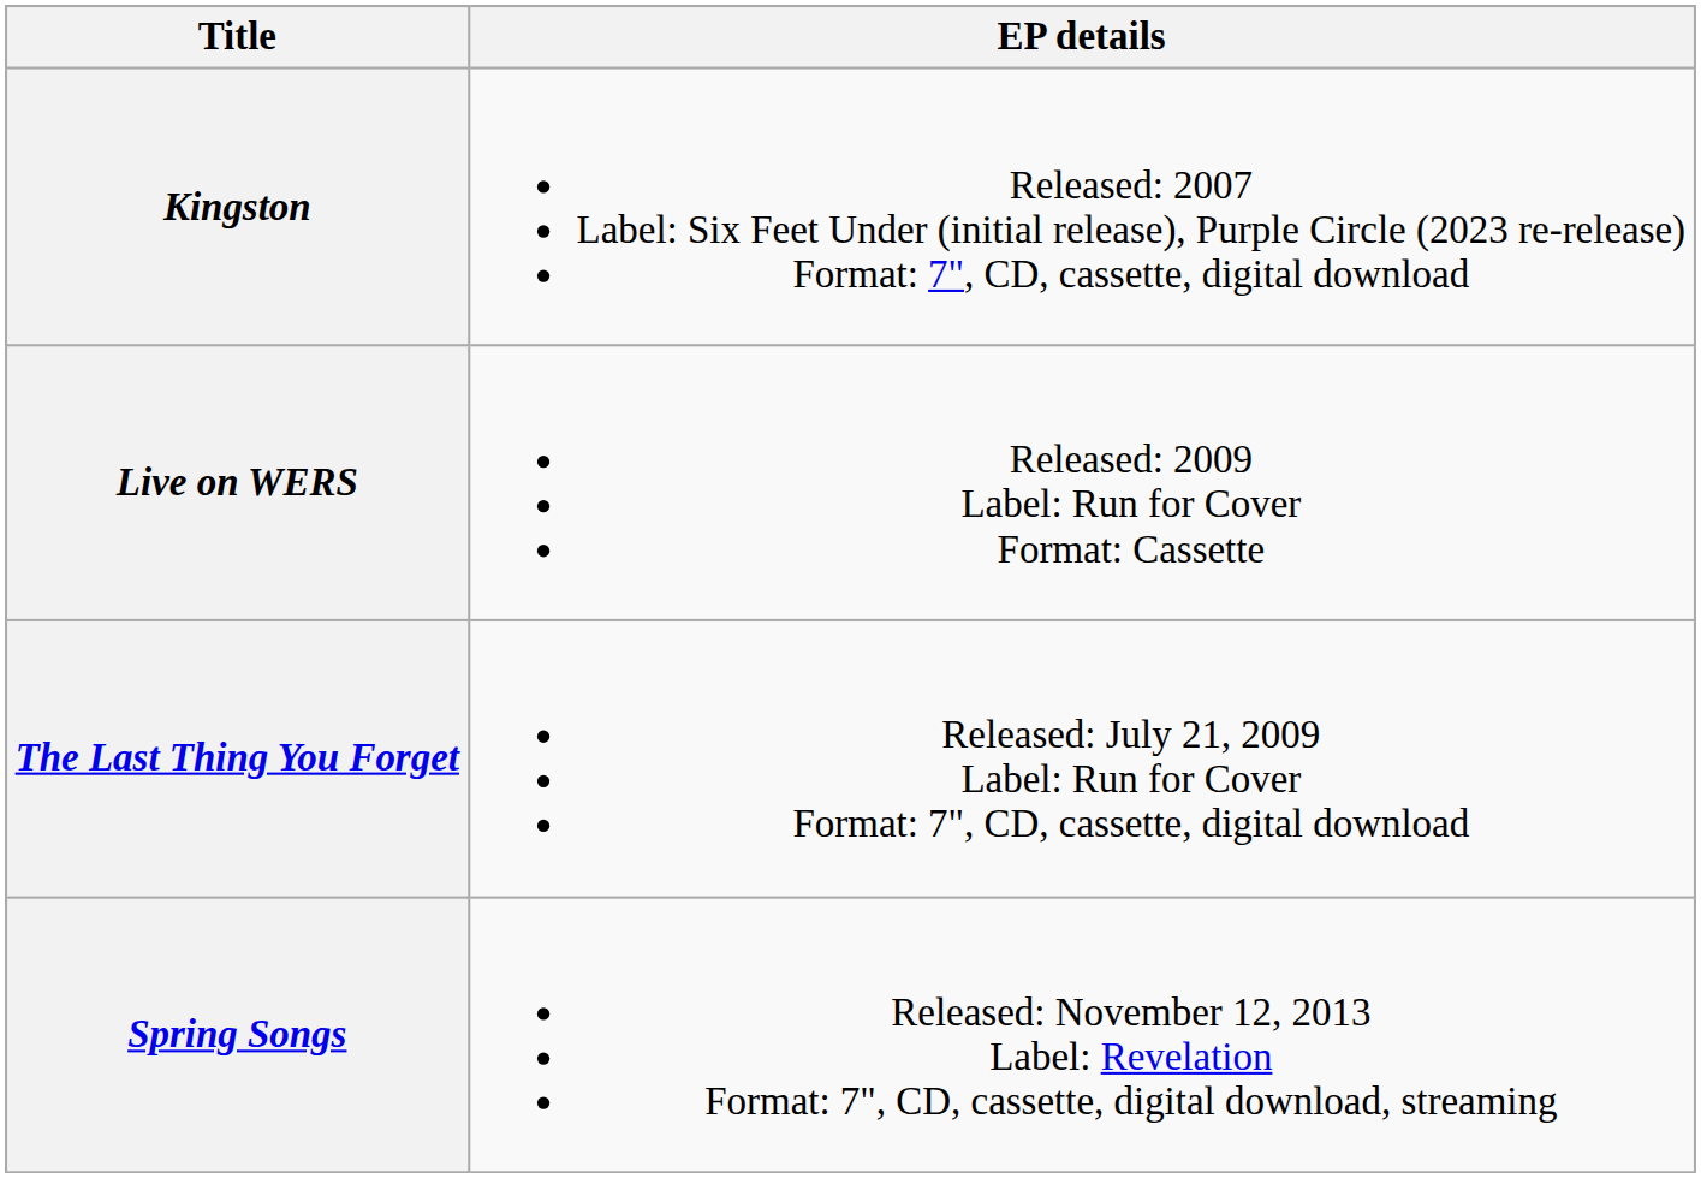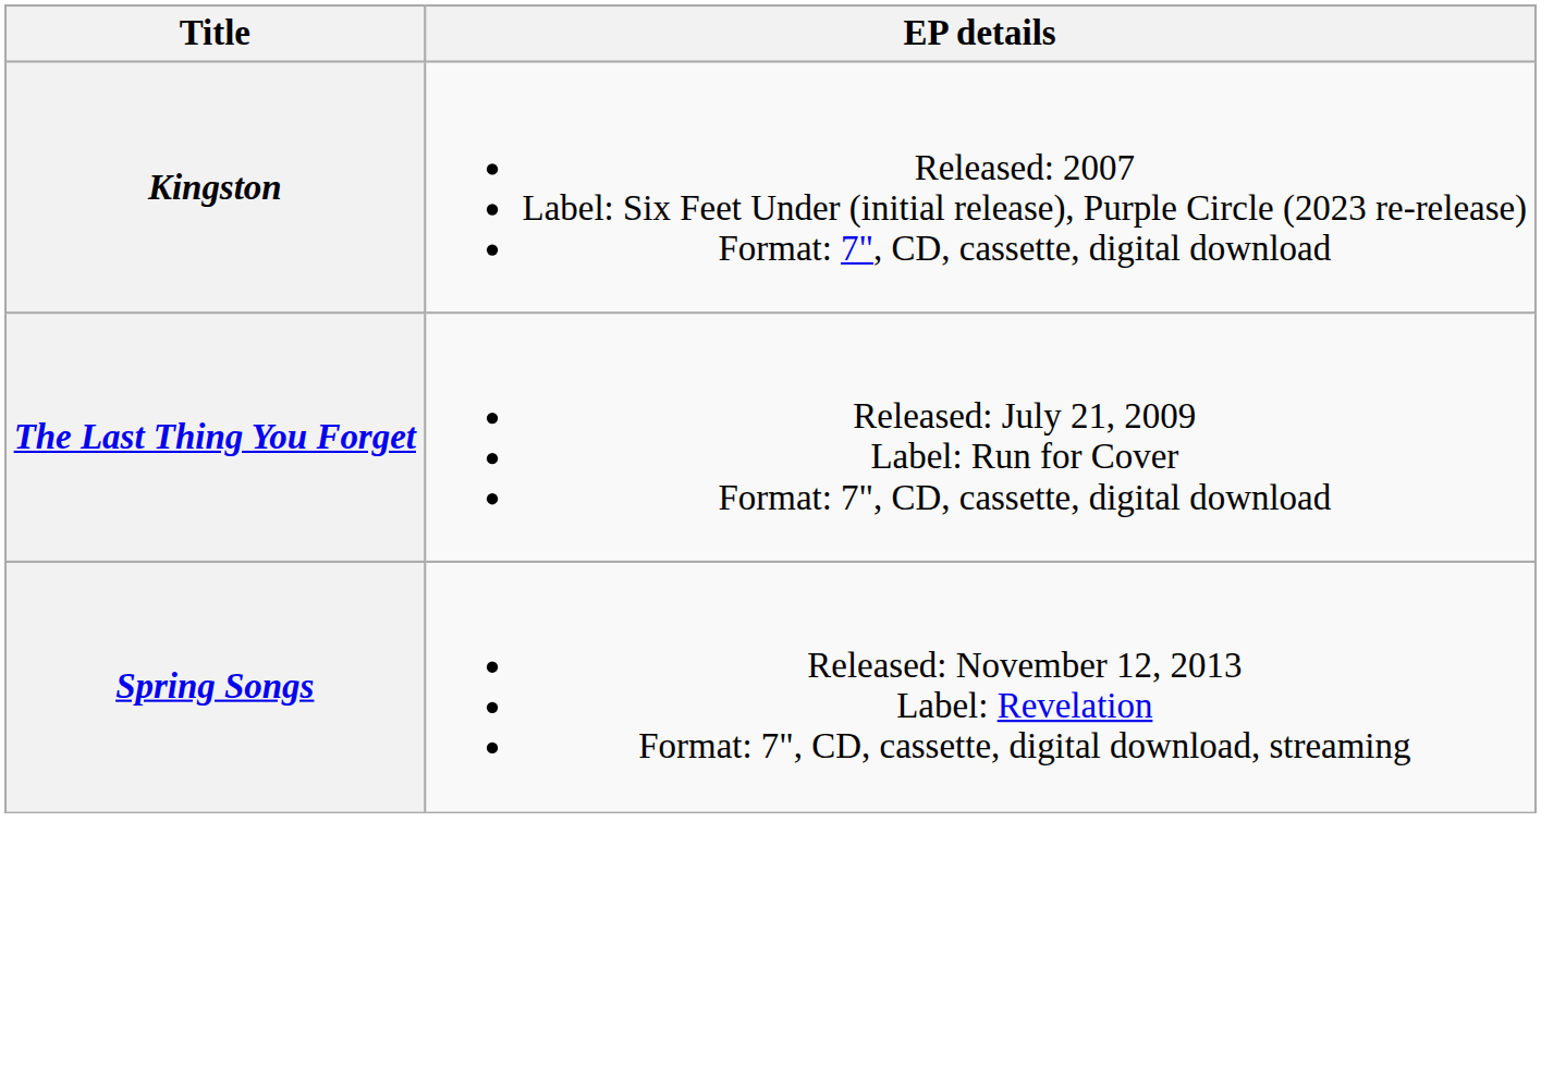 <table class="wikitable plainrowheaders" style="text-align:center;">
 <tr>
 <th scope="col">Title</th>
 <th scope="col">EP details</th>
 </tr>
 <tr>
 <th scope="row"><em>Kingston</em></th>
 <td><br><ul><li>Released: 2007</li><li>Label: Six Feet Under (initial release), Purple Circle (2023 re-release)</li><li>Format: <a href='#'>7"</a>, CD, cassette, digital download</li></ul></td>
 </tr>
 <tr>
-<th scope="row"><em>Live on WERS</em></th>
-<td><br><ul><li>Released: 2009</li><li>Label: Run for Cover</li><li>Format: Cassette</li></ul></td>
-</tr>
-<tr>
 <th scope="row"><em><a href='#'>The Last Thing You Forget</a></em></th>
 <td><br><ul><li>Released: July 21, 2009</li><li>Label: Run for Cover</li><li>Format: 7", CD, cassette, digital download</li></ul></td>
 </tr>
 <tr>
 <th scope="row"><em><a href='#'>Spring Songs</a></em></th>
 <td><br><ul><li>Released: November 12, 2013</li><li>Label: <a href='#'>Revelation</a></li><li>Format: 7", CD, cassette, digital download, streaming</li></ul></td>
 </tr>
 </table>
